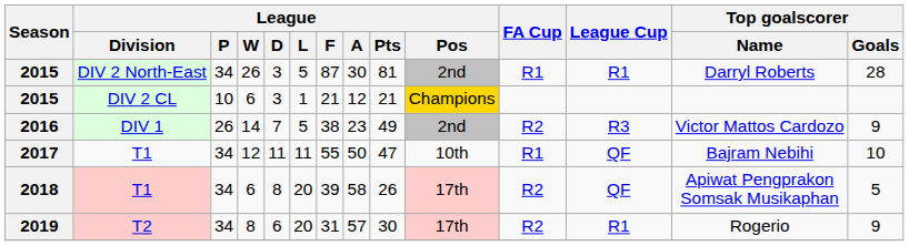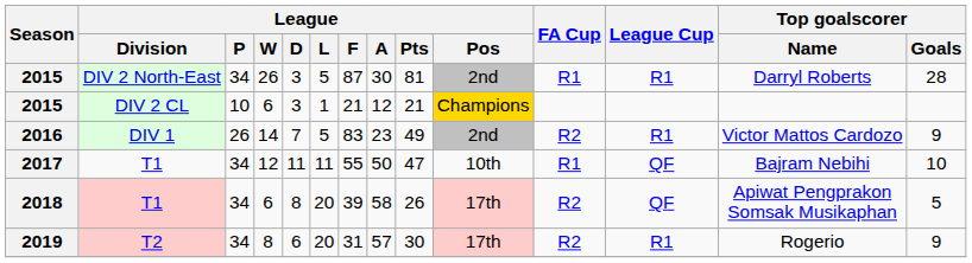 <table class="wikitable" style="text-align: center">
 <tr>
 <th rowspan=2>Season</th>
 <th colspan=9>League</th>
 <th rowspan=2><a href='#'>FA Cup</a></th>
 <th rowspan=2><a href='#'>League Cup</a></th>
 <th colspan=2>Top goalscorer</th>
 </tr>
 <tr>
 <th>Division</th>
 <th>P</th>
 <th>W</th>
 <th>D</th>
 <th>L</th>
 <th>F</th>
 <th>A</th>
 <th>Pts</th>
 <th>Pos</th>
 <th>Name</th>
 <th>Goals</th>
 </tr>
 <tr>
 <th>2015</th>
 <td bgcolor="#DDFFDD"><a href='#'>DIV 2 North-East</a></td>
 <td>34</td>
 <td>26</td>
 <td>3</td>
 <td>5</td>
 <td>87</td>
 <td>30</td>
 <td>81</td>
 <td bgcolor=silver>2nd</td>
 <td><a href='#'>R1</a></td>
 <td><a href='#'>R1</a></td>
 <td><a href='#'>Darryl Roberts</a></td>
 <td>28</td>
 </tr>
 <tr>
 <th>2015</th>
 <td bgcolor="#DDFFDD"><a href='#'>DIV 2 CL</a></td>
 <td>10</td>
 <td>6</td>
 <td>3</td>
 <td>1</td>
 <td>21</td>
 <td>12</td>
 <td>21</td>
 <td bgcolor=gold>Champions</td>
 <td></td>
 <td></td>
 <td></td>
 <td></td>
 </tr>
 <tr>
 <th>2016</th>
 <td bgcolor="#DDFFDD"><a href='#'>DIV 1</a></td>
 <td>26</td>
 <td>14</td>
 <td>7</td>
 <td>5</td>
-<td>38</td>
+<td>83</td>
 <td>23</td>
 <td>49</td>
 <td style="background:silver;">2nd</td>
 <td><a href='#'>R2</a></td>
-<td><a href='#'>R3</a></td>
+<td><a href='#'>R1</a></td>
 <td><a href='#'>Victor Mattos Cardozo</a></td>
 <td>9</td>
 </tr>
 <tr>
 <th>2017</th>
 <td><a href='#'>T1</a></td>
 <td>34</td>
 <td>12</td>
 <td>11</td>
 <td>11</td>
 <td>55</td>
 <td>50</td>
 <td>47</td>
 <td>10th</td>
 <td><a href='#'>R1</a></td>
 <td><a href='#'>QF</a></td>
 <td><a href='#'>Bajram Nebihi</a></td>
 <td>10</td>
 </tr>
 <tr>
 <th>2018</th>
 <td bgcolor="#FFCCCC"><a href='#'>T1</a></td>
 <td>34</td>
 <td>6</td>
 <td>8</td>
 <td>20</td>
 <td>39</td>
 <td>58</td>
 <td>26</td>
 <td bgcolor="#FFCCCC">17th</td>
 <td><a href='#'>R2</a></td>
 <td><a href='#'>QF</a></td>
 <td><a href='#'>Apiwat Pengprakon</a><br><a href='#'>Somsak Musikaphan</a></td>
 <td>5</td>
 </tr>
 <tr>
 <th>2019</th>
 <td bgcolor="#FFCCCC"><a href='#'>T2</a></td>
 <td>34</td>
 <td>8</td>
 <td>6</td>
 <td>20</td>
 <td>31</td>
 <td>57</td>
 <td>30</td>
 <td bgcolor="#FFCCCC">17th</td>
 <td><a href='#'>R2</a></td>
 <td><a href='#'>R1</a></td>
 <td>Rogerio</td>
 <td>9</td>
 </tr>
 <tr>
 </tr>
 </table>
